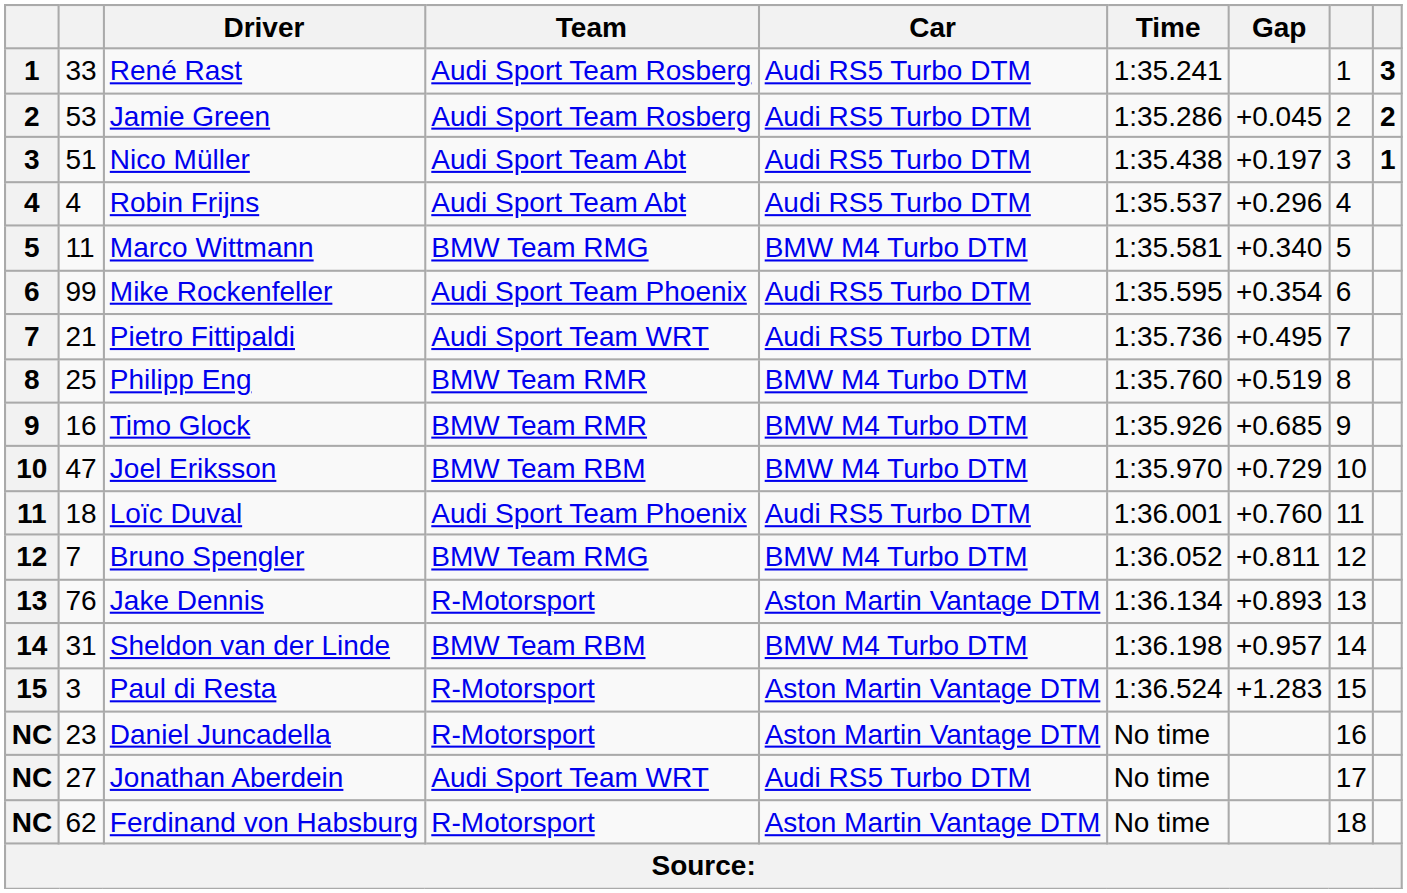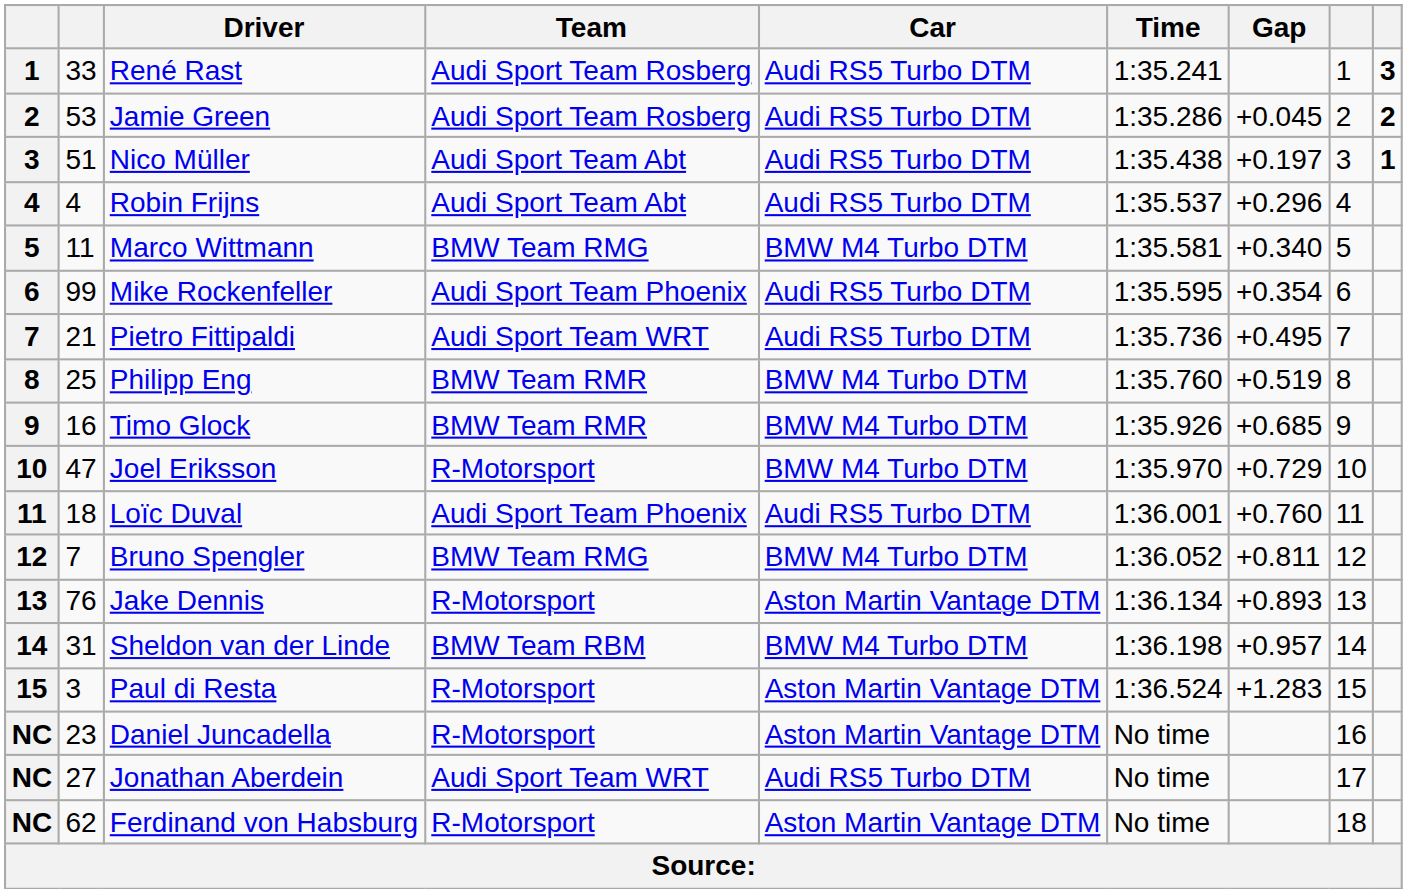 <table class="wikitable" style="font-size: 85%">
 <tr>
 <th></th>
 <th></th>
 <th>Driver</th>
 <th>Team</th>
 <th>Car</th>
 <th>Time</th>
 <th>Gap</th>
 <th></th>
 <th></th>
 </tr>
 <tr>
 <th>1</th>
 <td>33</td>
 <td> <a href='#'>René Rast</a></td>
 <td><a href='#'>Audi Sport Team Rosberg</a></td>
 <td><a href='#'>Audi RS5 Turbo DTM</a></td>
 <td>1:35.241</td>
 <td></td>
 <td>1</td>
 <td align=center><strong>3</strong></td>
 </tr>
 <tr>
 <th>2</th>
 <td>53</td>
 <td> <a href='#'>Jamie Green</a></td>
 <td><a href='#'>Audi Sport Team Rosberg</a></td>
 <td><a href='#'>Audi RS5 Turbo DTM</a></td>
 <td>1:35.286</td>
 <td>+0.045</td>
 <td>2</td>
 <td align=center><strong>2</strong></td>
 </tr>
 <tr>
 <th>3</th>
 <td>51</td>
 <td> <a href='#'>Nico Müller</a></td>
 <td><a href='#'>Audi Sport Team Abt</a></td>
 <td><a href='#'>Audi RS5 Turbo DTM</a></td>
 <td>1:35.438</td>
 <td>+0.197</td>
 <td>3</td>
 <td align=center><strong>1</strong></td>
 </tr>
 <tr>
 <th>4</th>
 <td>4</td>
 <td> <a href='#'>Robin Frijns</a></td>
 <td><a href='#'>Audi Sport Team Abt</a></td>
 <td><a href='#'>Audi RS5 Turbo DTM</a></td>
 <td>1:35.537</td>
 <td>+0.296</td>
 <td>4</td>
 <td align=center></td>
 </tr>
 <tr>
 <th>5</th>
 <td>11</td>
 <td> <a href='#'>Marco Wittmann</a></td>
 <td><a href='#'>BMW Team RMG</a></td>
 <td><a href='#'>BMW M4 Turbo DTM</a></td>
 <td>1:35.581</td>
 <td>+0.340</td>
 <td>5</td>
 <td align=center></td>
 </tr>
 <tr>
 <th>6</th>
 <td>99</td>
 <td> <a href='#'>Mike Rockenfeller</a></td>
 <td><a href='#'>Audi Sport Team Phoenix</a></td>
 <td><a href='#'>Audi RS5 Turbo DTM</a></td>
 <td>1:35.595</td>
 <td>+0.354</td>
 <td>6</td>
 <td align=center></td>
 </tr>
 <tr>
 <th>7</th>
 <td>21</td>
 <td> <a href='#'>Pietro Fittipaldi</a></td>
 <td><a href='#'>Audi Sport Team WRT</a></td>
 <td><a href='#'>Audi RS5 Turbo DTM</a></td>
 <td>1:35.736</td>
 <td>+0.495</td>
 <td>7</td>
 <td align=center></td>
 </tr>
 <tr>
 <th>8</th>
 <td>25</td>
 <td> <a href='#'>Philipp Eng</a></td>
 <td><a href='#'>BMW Team RMR</a></td>
 <td><a href='#'>BMW M4 Turbo DTM</a></td>
 <td>1:35.760</td>
 <td>+0.519</td>
 <td>8</td>
 <td align=center></td>
 </tr>
 <tr>
 <th>9</th>
 <td>16</td>
 <td> <a href='#'>Timo Glock</a></td>
 <td><a href='#'>BMW Team RMR</a></td>
 <td><a href='#'>BMW M4 Turbo DTM</a></td>
 <td>1:35.926</td>
 <td>+0.685</td>
 <td>9</td>
 <td align=center></td>
 </tr>
 <tr>
 <th>10</th>
 <td>47</td>
 <td> <a href='#'>Joel Eriksson</a></td>
-<td><a href='#'>BMW Team RBM</a></td>
+<td><a href='#'>R-Motorsport</a></td>
 <td><a href='#'>BMW M4 Turbo DTM</a></td>
 <td>1:35.970</td>
 <td>+0.729</td>
 <td>10</td>
 <td align=center></td>
 </tr>
 <tr>
 <th>11</th>
 <td>18</td>
 <td> <a href='#'>Loïc Duval</a></td>
 <td><a href='#'>Audi Sport Team Phoenix</a></td>
 <td><a href='#'>Audi RS5 Turbo DTM</a></td>
 <td>1:36.001</td>
 <td>+0.760</td>
 <td>11</td>
 <td align=center></td>
 </tr>
 <tr>
 <th>12</th>
 <td>7</td>
 <td> <a href='#'>Bruno Spengler</a></td>
 <td><a href='#'>BMW Team RMG</a></td>
 <td><a href='#'>BMW M4 Turbo DTM</a></td>
 <td>1:36.052</td>
 <td>+0.811</td>
 <td>12</td>
 <td align=center></td>
 </tr>
 <tr>
 <th>13</th>
 <td>76</td>
 <td> <a href='#'>Jake Dennis</a></td>
 <td><a href='#'>R-Motorsport</a></td>
 <td><a href='#'>Aston Martin Vantage DTM</a></td>
 <td>1:36.134</td>
 <td>+0.893</td>
 <td>13</td>
 <td align=center></td>
 </tr>
 <tr>
 <th>14</th>
 <td>31</td>
 <td> <a href='#'>Sheldon van der Linde</a></td>
 <td><a href='#'>BMW Team RBM</a></td>
 <td><a href='#'>BMW M4 Turbo DTM</a></td>
 <td>1:36.198</td>
 <td>+0.957</td>
 <td>14</td>
 <td align=center></td>
 </tr>
 <tr>
 <th>15</th>
 <td>3</td>
 <td> <a href='#'>Paul di Resta</a></td>
 <td><a href='#'>R-Motorsport</a></td>
 <td><a href='#'>Aston Martin Vantage DTM</a></td>
 <td>1:36.524</td>
 <td>+1.283</td>
 <td>15</td>
 <td align=center></td>
 </tr>
 <tr>
 <th>NC</th>
 <td>23</td>
 <td> <a href='#'>Daniel Juncadella</a></td>
 <td><a href='#'>R-Motorsport</a></td>
 <td><a href='#'>Aston Martin Vantage DTM</a></td>
 <td>No time</td>
 <td></td>
 <td>16</td>
 <td align=center></td>
 </tr>
 <tr>
 <th>NC</th>
 <td>27</td>
 <td> <a href='#'>Jonathan Aberdein</a></td>
 <td><a href='#'>Audi Sport Team WRT</a></td>
 <td><a href='#'>Audi RS5 Turbo DTM</a></td>
 <td>No time</td>
 <td></td>
 <td>17</td>
 <td align=center></td>
 </tr>
 <tr>
 <th>NC</th>
 <td>62</td>
 <td> <a href='#'>Ferdinand von Habsburg</a></td>
 <td><a href='#'>R-Motorsport</a></td>
 <td><a href='#'>Aston Martin Vantage DTM</a></td>
 <td>No time</td>
 <td></td>
 <td>18</td>
 <td align=center></td>
 </tr>
 <tr>
 <th colspan=9>Source:</th>
 </tr>
 </table>
